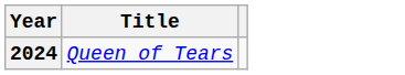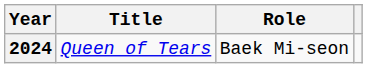 <table class="wikitable plainrowheaders">
 <tr>
 <th scope="col">Year</th>
 <th scope="col">Title</th>
+<th scope="col">Role</th>
 <th scope="col" class="unsortable"></th>
 </tr>
 <tr>
 <th scope="row">2024</th>
 <td><em><a href='#'>Queen of Tears</a></em></td>
+<td>Baek Mi-seon</td>
 <td style="text-align:center"></td>
 </tr>
 </table>
